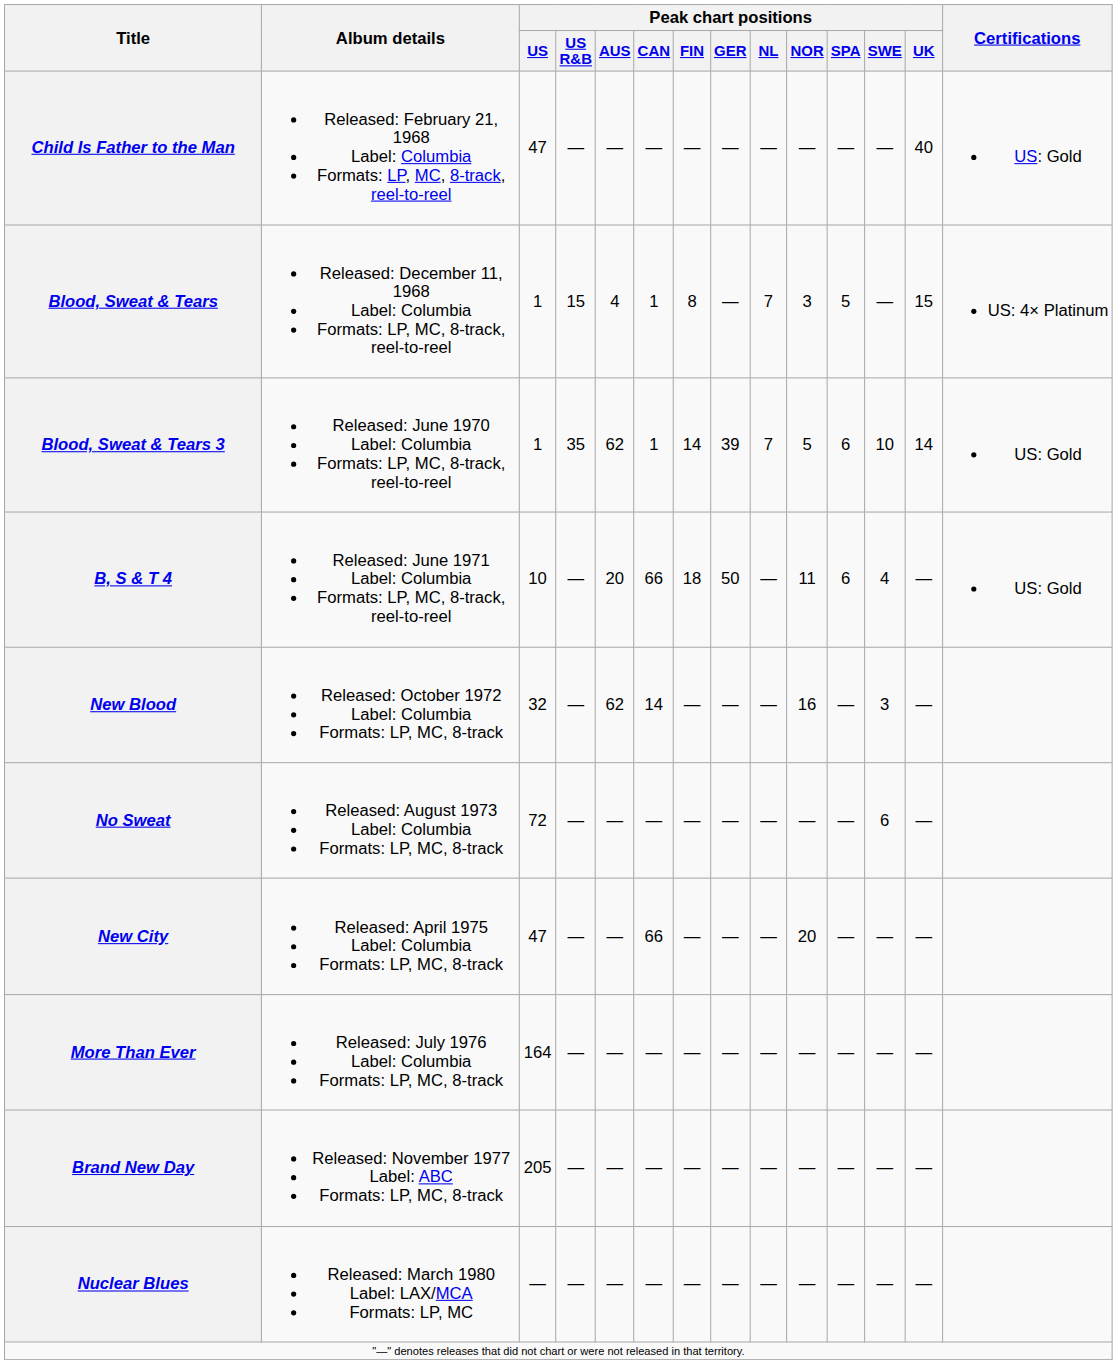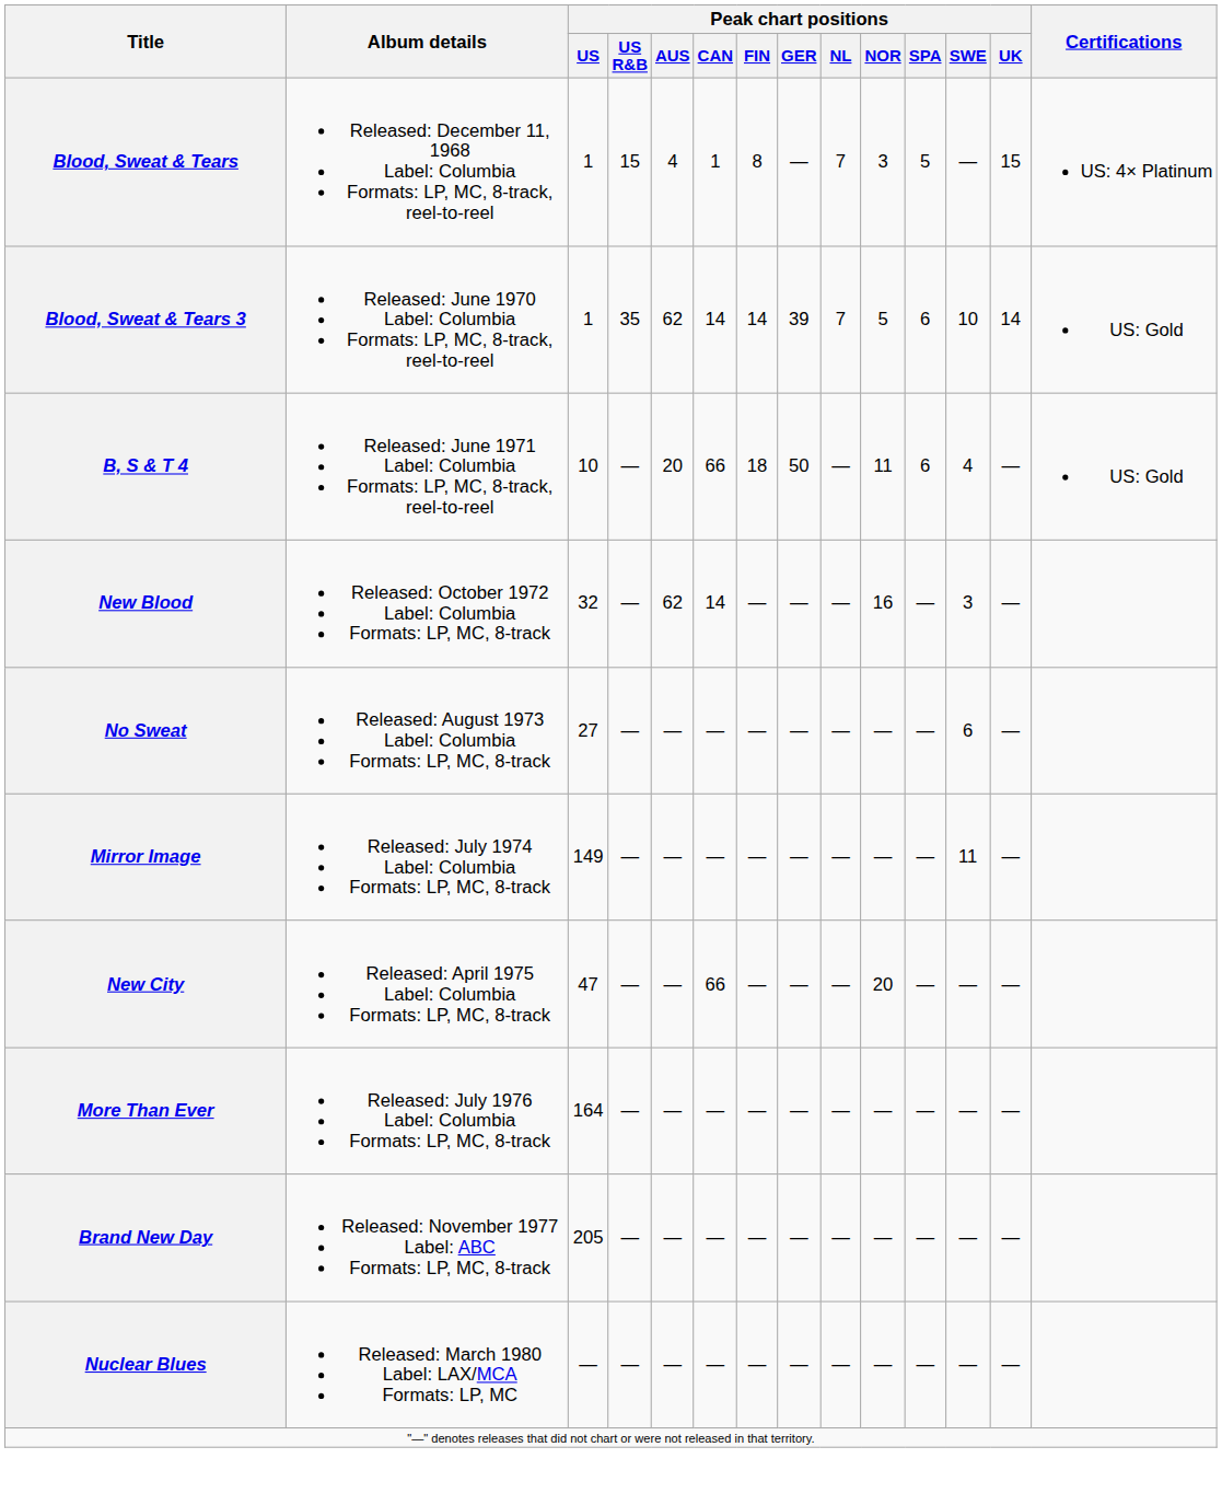 <table class="wikitable plainrowheaders" style="text-align:center;">
 <tr>
 <th rowspan="2" scope="col" style="width:15em;">Title</th>
 <th rowspan="2" scope="col" style="width:15em;">Album details</th>
 <th colspan="11">Peak chart positions</th>
 <th rowspan="2"><a href='#'>Certifications</a></th>
 </tr>
 <tr>
 <th scope="col" style="width:2em;font-size:90%;"><a href='#'>US</a><br></th>
 <th scope="col" style="width:2em;font-size:90%;"><a href='#'>US R&B</a><br></th>
 <th scope="col" style="width:2em;font-size:90%;"><a href='#'>AUS</a><br></th>
 <th scope="col" style="width:2em;font-size:90%;"><a href='#'>CAN</a><br></th>
 <th scope="col" style="width:2em;font-size:90%;"><a href='#'>FIN</a><br></th>
 <th scope="col" style="width:2em;font-size:90%;"><a href='#'>GER</a><br></th>
 <th scope="col" style="width:2em;font-size:90%;"><a href='#'>NL</a><br></th>
 <th scope="col" style="width:2em;font-size:90%;"><a href='#'>NOR</a><br></th>
 <th scope="col" style="width:2em;font-size:90%;"><a href='#'>SPA</a><br></th>
 <th scope="col" style="width:2em;font-size:90%;"><a href='#'>SWE</a><br></th>
 <th scope="col" style="width:2em;font-size:90%;"><a href='#'>UK</a><br></th>
-</tr>
-<tr>
-<th scope="row"><em><a href='#'>Child Is Father to the Man</a></em></th>
-<td><br><ul><li>Released: February 21, 1968</li><li>Label: <a href='#'>Columbia</a></li><li>Formats: <a href='#'>LP</a>, <a href='#'>MC</a>, <a href='#'>8-track</a>, <a href='#'>reel-to-reel</a></li></ul></td>
-<td>47</td>
-<td>—</td>
-<td>—</td>
-<td>—</td>
-<td>—</td>
-<td>—</td>
-<td>—</td>
-<td>—</td>
-<td>—</td>
-<td>—</td>
-<td>40</td>
-<td><br><ul><li><a href='#'>US</a>: Gold</li></ul></td>
 </tr>
 <tr>
 <th scope="row"><em><a href='#'>Blood, Sweat & Tears</a></em></th>
 <td><br><ul><li>Released: December 11, 1968</li><li>Label: Columbia</li><li>Formats: LP, MC, 8-track, reel-to-reel</li></ul></td>
 <td>1</td>
 <td>15</td>
 <td>4</td>
 <td>1</td>
 <td>8</td>
 <td>—</td>
 <td>7</td>
 <td>3</td>
 <td>5</td>
 <td>—</td>
 <td>15</td>
 <td><br><ul><li>US: 4× Platinum</li></ul></td>
 </tr>
 <tr>
 <th scope="row"><em><a href='#'>Blood, Sweat & Tears 3</a></em></th>
 <td><br><ul><li>Released: June 1970</li><li>Label: Columbia</li><li>Formats: LP, MC, 8-track, reel-to-reel</li></ul></td>
 <td>1</td>
 <td>35</td>
 <td>62</td>
-<td>1</td>
+<td>14</td>
 <td>14</td>
 <td>39</td>
 <td>7</td>
 <td>5</td>
 <td>6</td>
 <td>10</td>
 <td>14</td>
 <td><br><ul><li>US: Gold</li></ul></td>
 </tr>
 <tr>
 <th scope="row"><em><a href='#'>B, S & T 4</a></em></th>
 <td><br><ul><li>Released: June 1971</li><li>Label: Columbia</li><li>Formats: LP, MC, 8-track, reel-to-reel</li></ul></td>
 <td>10</td>
 <td>—</td>
 <td>20</td>
 <td>66</td>
 <td>18</td>
 <td>50</td>
 <td>—</td>
 <td>11</td>
 <td>6</td>
 <td>4</td>
 <td>—</td>
 <td><br><ul><li>US: Gold</li></ul></td>
 </tr>
 <tr>
 <th scope="row"><em><a href='#'>New Blood</a></em></th>
 <td><br><ul><li>Released: October 1972</li><li>Label: Columbia</li><li>Formats: LP, MC, 8-track</li></ul></td>
 <td>32</td>
 <td>—</td>
 <td>62</td>
 <td>14</td>
 <td>—</td>
 <td>—</td>
 <td>—</td>
 <td>16</td>
 <td>—</td>
 <td>3</td>
 <td>—</td>
 <td></td>
 </tr>
 <tr>
 <th scope="row"><em><a href='#'>No Sweat</a></em></th>
 <td><br><ul><li>Released: August 1973</li><li>Label: Columbia</li><li>Formats: LP, MC, 8-track</li></ul></td>
-<td>72</td>
+<td>27</td>
 <td>—</td>
 <td>—</td>
 <td>—</td>
 <td>—</td>
 <td>—</td>
 <td>—</td>
 <td>—</td>
 <td>—</td>
 <td>6</td>
+<td>—</td>
+<td></td>
+</tr>
+<tr>
+<th scope="row"><em><a href='#'>Mirror Image</a></em></th>
+<td><br><ul><li>Released: July 1974</li><li>Label: Columbia</li><li>Formats: LP, MC, 8-track</li></ul></td>
+<td>149</td>
+<td>—</td>
+<td>—</td>
+<td>—</td>
+<td>—</td>
+<td>—</td>
+<td>—</td>
+<td>—</td>
+<td>—</td>
+<td>11</td>
 <td>—</td>
 <td></td>
 </tr>
 <tr>
 <th scope="row"><em><a href='#'>New City</a></em></th>
 <td><br><ul><li>Released: April 1975</li><li>Label: Columbia</li><li>Formats: LP, MC, 8-track</li></ul></td>
 <td>47</td>
 <td>—</td>
 <td>—</td>
 <td>66</td>
 <td>—</td>
 <td>—</td>
 <td>—</td>
 <td>20</td>
 <td>—</td>
 <td>—</td>
 <td>—</td>
 <td></td>
 </tr>
 <tr>
 <th scope="row"><em><a href='#'>More Than Ever</a></em></th>
 <td><br><ul><li>Released: July 1976</li><li>Label: Columbia</li><li>Formats: LP, MC, 8-track</li></ul></td>
 <td>164</td>
 <td>—</td>
 <td>—</td>
 <td>—</td>
 <td>—</td>
 <td>—</td>
 <td>—</td>
 <td>—</td>
 <td>—</td>
 <td>—</td>
 <td>—</td>
 <td></td>
 </tr>
 <tr>
 <th scope="row"><em><a href='#'>Brand New Day</a></em></th>
 <td><br><ul><li>Released: November 1977</li><li>Label: <a href='#'>ABC</a></li><li>Formats: LP, MC, 8-track</li></ul></td>
 <td>205</td>
 <td>—</td>
 <td>—</td>
 <td>—</td>
 <td>—</td>
 <td>—</td>
 <td>—</td>
 <td>—</td>
 <td>—</td>
 <td>—</td>
 <td>—</td>
 <td></td>
 </tr>
 <tr>
 <th scope="row"><em><a href='#'>Nuclear Blues</a></em></th>
 <td><br><ul><li>Released: March 1980</li><li>Label: LAX/<a href='#'>MCA</a></li><li>Formats: LP, MC</li></ul></td>
 <td>—</td>
 <td>—</td>
 <td>—</td>
 <td>—</td>
 <td>—</td>
 <td>—</td>
 <td>—</td>
 <td>—</td>
 <td>—</td>
 <td>—</td>
 <td>—</td>
 <td></td>
 </tr>
 <tr>
 <td colspan="14" style="font-size:8pt">"—" denotes releases that did not chart or were not released in that territory.</td>
 </tr>
 </table>
